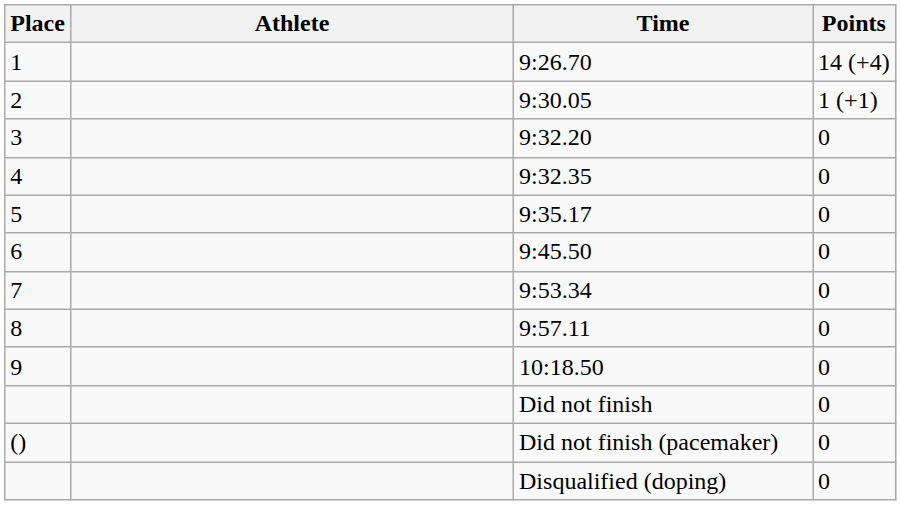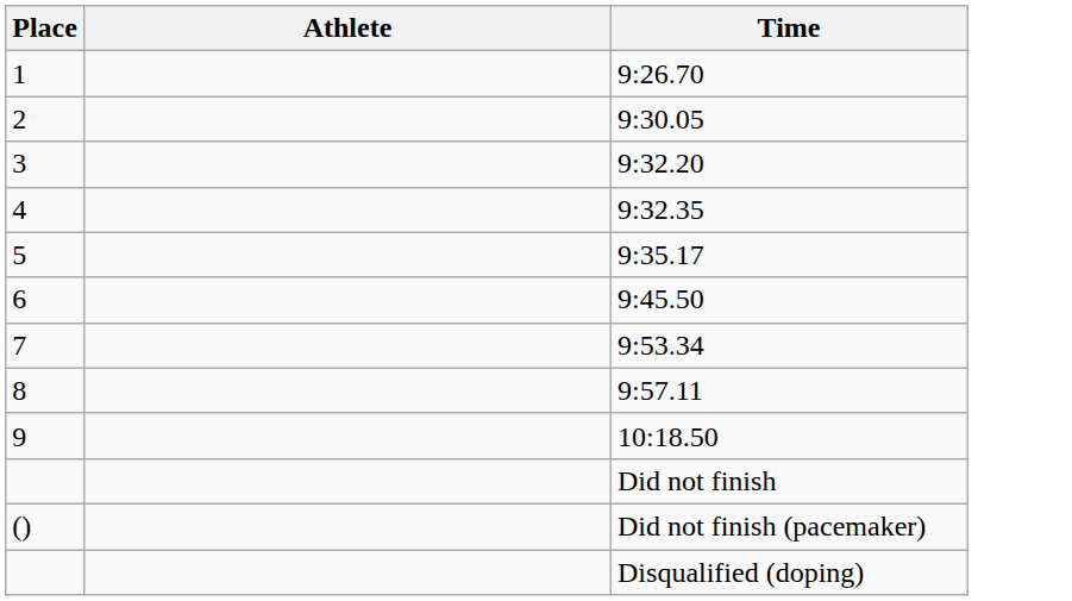 <table class="wikitable sortable">
 <tr>
 <th>Place</th>
 <th style="width:18em">Athlete</th>
 <th style="width:12em">Time</th>
-<th>Points</th>
 </tr>
 <tr>
 <td>1</td>
 <td></td>
 <td>9:26.70</td>
-<td>14 (+4)</td>
 </tr>
 <tr>
 <td>2</td>
 <td></td>
 <td>9:30.05</td>
-<td>1 (+1)</td>
 </tr>
 <tr>
 <td>3</td>
 <td></td>
 <td>9:32.20</td>
-<td>0</td>
 </tr>
 <tr>
 <td>4</td>
 <td></td>
 <td>9:32.35 </td>
-<td>0</td>
 </tr>
 <tr>
 <td>5</td>
 <td></td>
 <td>9:35.17 </td>
-<td>0</td>
 </tr>
 <tr>
 <td>6</td>
 <td></td>
 <td>9:45.50</td>
-<td>0</td>
 </tr>
 <tr>
 <td>7</td>
 <td></td>
 <td>9:53.34</td>
-<td>0</td>
 </tr>
 <tr>
 <td>8</td>
 <td></td>
 <td>9:57.11 </td>
-<td>0</td>
 </tr>
 <tr>
 <td>9</td>
 <td></td>
 <td>10:18.50</td>
-<td>0</td>
 </tr>
 <tr>
 <td data-sort-value="10"></td>
 <td></td>
 <td>Did not finish</td>
-<td>0</td>
 </tr>
 <tr>
 <td data-sort-value="11"> ()</td>
 <td></td>
 <td>Did not finish (pacemaker)</td>
-<td>0</td>
 </tr>
 <tr>
 <td data-sort-value="12"></td>
 <td></td>
 <td>Disqualified (doping)</td>
-<td>0</td>
 </tr>
 </table>
